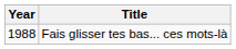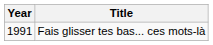 <table class="wikitable">
 <tr>
 <th>Year</th>
 <th>Title</th>
 </tr>
 <tr>
-<td>1988</td>
+<td>1991</td>
 <td>Fais glisser tes bas... ces  mots-là</td>
 </tr>
 </table>
